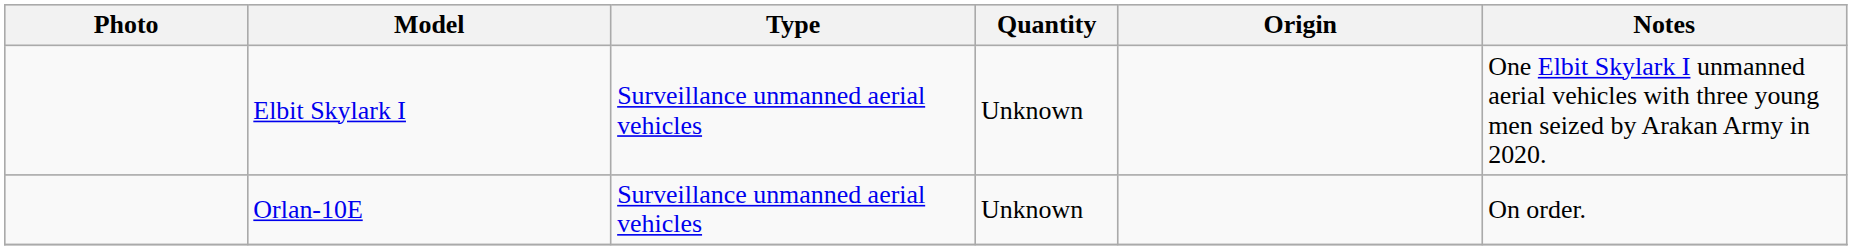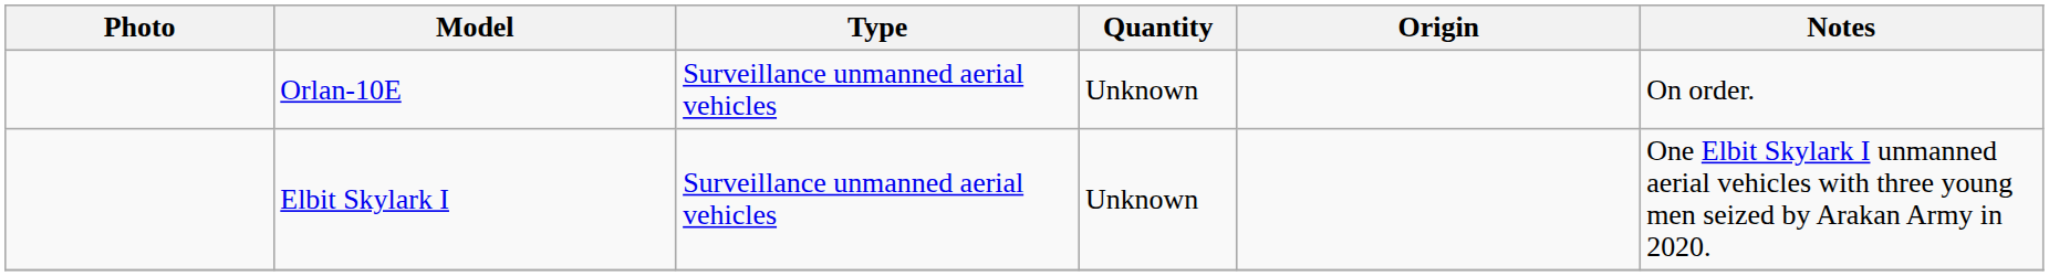 <table class="wikitable" style="width:90%;">
 <tr>
 <th width="10%">Photo</th>
 <th width="15%">Model</th>
 <th width="15%">Type</th>
 <th width="5%">Quantity</th>
 <th width="15%">Origin</th>
 <th width="15%">Notes</th>
 </tr>
 <tr>
 <td></td>
+<td><a href='#'>Orlan-10E</a></td>
+<td><a href='#'>Surveillance unmanned aerial vehicles</a></td>
+<td>Unknown</td>
+<td></td>
+<td>On order.</td>
+</tr>
+<tr>
+<td></td>
 <td><a href='#'>Elbit Skylark I</a></td>
 <td><a href='#'>Surveillance unmanned aerial vehicles</a></td>
 <td>Unknown</td>
 <td></td>
 <td>One <a href='#'>Elbit Skylark I</a> unmanned aerial vehicles with three young men seized by Arakan Army in 2020.</td>
 </tr>
 <tr>
-<td></td>
-<td><a href='#'>Orlan-10E</a></td>
-<td><a href='#'>Surveillance unmanned aerial vehicles</a></td>
-<td>Unknown</td>
-<td></td>
-<td>On order.</td>
-</tr>
-<tr>
 </tr>
 </table>
